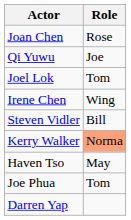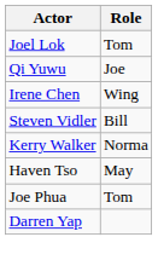 <table class="wikitable">
 <tr>
 <th>Actor</th>
 <th>Role</th>
 </tr>
 <tr>
-<td><a href='#'>Joan Chen</a></td>
-<td>Rose</td>
+<td><a href='#'>Joel Lok</a></td>
+<td>Tom</td>
 </tr>
 <tr>
 <td><a href='#'>Qi Yuwu</a></td>
 <td>Joe</td>
-</tr>
-<tr>
-<td><a href='#'>Joel Lok</a></td>
-<td>Tom</td>
 </tr>
 <tr>
 <td><a href='#'>Irene Chen</a></td>
 <td>Wing</td>
 </tr>
 <tr>
 <td><a href='#'>Steven Vidler</a></td>
 <td>Bill</td>
 </tr>
 <tr>
 <td><a href='#'>Kerry Walker</a></td>
-<td style="background: lightsalmon;">Norma</td>
+<td>Norma</td>
 </tr>
 <tr>
 <td>Haven Tso</td>
 <td>May</td>
 </tr>
 <tr>
 <td>Joe Phua</td>
 <td>Tom</td>
 </tr>
 <tr>
 <td><a href='#'>Darren Yap</a></td>
 <td></td>
 </tr>
 </table>
